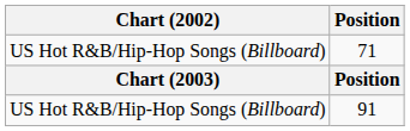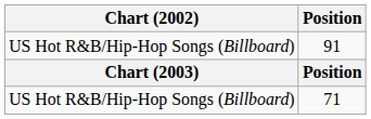 <table class="wikitable">
 <tr>
 <th>Chart (2002)</th>
 <th>Position</th>
 </tr>
 <tr>
 <td>US Hot R&B/Hip-Hop Songs (<em>Billboard</em>)</td>
-<td align="center">71</td>
+<td align="center">91</td>
 </tr>
 <tr>
 <th>Chart (2003)</th>
 <th>Position</th>
 </tr>
 <tr>
 <td>US Hot R&B/Hip-Hop Songs (<em>Billboard</em>)</td>
-<td align="center">91</td>
+<td align="center">71</td>
 </tr>
 </table>
